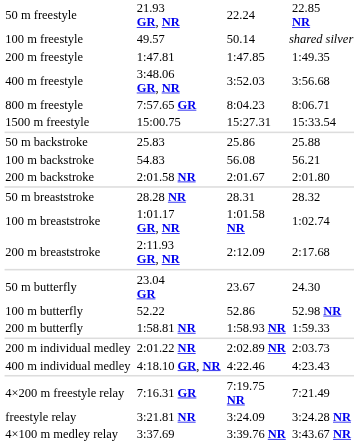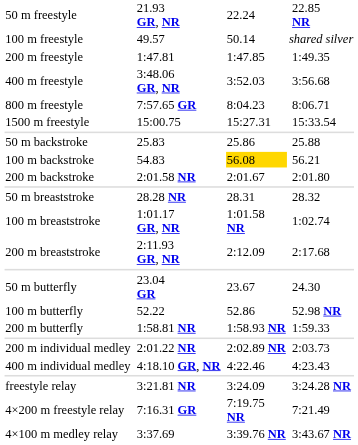 <table>
 <tr>
 <td>50 m freestyle</td>
 <td></td>
 <td>21.93<br><strong><a href='#'>GR</a></strong>, <strong><a href='#'>NR</a></strong></td>
 <td></td>
 <td>22.24</td>
 <td></td>
 <td>22.85<br><strong><a href='#'>NR</a></strong></td>
 </tr>
 <tr>
 <td rowspan=2>100 m freestyle</td>
 <td rowspan=2></td>
 <td rowspan=2>49.57</td>
 <td></td>
 <td rowspan=2>50.14</td>
 <td rowspan=2 colspan=2><em>shared silver</em></td>
 </tr>
 <tr>
 <td></td>
 </tr>
 <tr>
 <td>200 m freestyle</td>
 <td></td>
 <td>1:47.81</td>
 <td></td>
 <td>1:47.85</td>
 <td></td>
 <td>1:49.35</td>
 </tr>
 <tr>
 <td>400 m freestyle</td>
 <td></td>
 <td>3:48.06<br><strong><a href='#'>GR</a></strong>, <strong><a href='#'>NR</a></strong></td>
 <td></td>
 <td>3:52.03</td>
 <td></td>
 <td>3:56.68</td>
 </tr>
 <tr>
 <td>800 m freestyle</td>
 <td></td>
 <td>7:57.65 <strong><a href='#'>GR</a></strong></td>
 <td></td>
 <td>8:04.23</td>
 <td></td>
 <td>8:06.71</td>
 </tr>
 <tr>
 <td>1500 m freestyle</td>
 <td></td>
 <td>15:00.75</td>
 <td></td>
 <td>15:27.31</td>
 <td></td>
 <td>15:33.54</td>
 </tr>
 <tr style="background:#ddd;">
 <td colspan=7></td>
 </tr>
 <tr>
 <td>50 m backstroke</td>
 <td></td>
 <td>25.83</td>
 <td></td>
 <td>25.86</td>
 <td></td>
 <td>25.88</td>
 </tr>
 <tr>
 <td>100 m backstroke</td>
 <td></td>
 <td>54.83</td>
 <td></td>
-<td>56.08</td>
+<td style="background: gold;">56.08</td>
 <td></td>
 <td>56.21</td>
 </tr>
 <tr>
 <td>200 m backstroke</td>
 <td></td>
 <td>2:01.58 <strong><a href='#'>NR</a></strong></td>
 <td></td>
 <td>2:01.67</td>
 <td></td>
 <td>2:01.80</td>
 </tr>
 <tr style="background:#ddd;">
 <td colspan=7></td>
 </tr>
 <tr>
 <td>50 m breaststroke</td>
 <td></td>
 <td>28.28 <strong><a href='#'>NR</a></strong></td>
 <td></td>
 <td>28.31</td>
 <td></td>
 <td>28.32</td>
 </tr>
 <tr>
 <td>100 m breaststroke</td>
 <td></td>
 <td>1:01.17<br><strong><a href='#'>GR</a></strong>, <strong><a href='#'>NR</a></strong></td>
 <td></td>
 <td>1:01.58<br><strong><a href='#'>NR</a></strong></td>
 <td></td>
 <td>1:02.74</td>
 </tr>
 <tr>
 <td>200 m breaststroke</td>
 <td></td>
 <td>2:11.93 <br><strong><a href='#'>GR</a></strong>, <strong><a href='#'>NR</a></strong></td>
 <td></td>
 <td>2:12.09</td>
 <td></td>
 <td>2:17.68</td>
 </tr>
 <tr style="background:#ddd;">
 <td colspan=7></td>
 </tr>
 <tr>
 <td>50 m butterfly</td>
 <td></td>
 <td>23.04<br><strong><a href='#'>GR</a></strong></td>
 <td></td>
 <td>23.67</td>
 <td></td>
 <td>24.30</td>
 </tr>
 <tr>
 <td>100 m butterfly</td>
 <td></td>
 <td>52.22</td>
 <td></td>
 <td>52.86</td>
 <td></td>
 <td>52.98 <strong><a href='#'>NR</a></strong></td>
 </tr>
 <tr>
 <td>200 m butterfly</td>
 <td></td>
 <td>1:58.81 <strong><a href='#'>NR</a></strong></td>
 <td></td>
 <td>1:58.93 <strong><a href='#'>NR</a></strong></td>
 <td></td>
 <td>1:59.33</td>
 </tr>
 <tr style="background:#ddd;">
 <td colspan=7></td>
 </tr>
 <tr>
 <td>200 m individual medley</td>
 <td></td>
 <td>2:01.22 <strong><a href='#'>NR</a></strong></td>
 <td></td>
 <td>2:02.89 <strong><a href='#'>NR</a></strong></td>
 <td></td>
 <td>2:03.73</td>
 </tr>
 <tr>
 <td>400 m individual medley</td>
 <td></td>
 <td>4:18.10 <strong><a href='#'>GR</a></strong>, <strong><a href='#'>NR</a></strong></td>
 <td></td>
 <td>4:22.46</td>
 <td></td>
 <td>4:23.43</td>
 </tr>
 <tr style="background:#ddd;">
 <td colspan=7></td>
 </tr>
 <tr>
+<td> freestyle relay</td>
+<td> </td>
+<td>3:21.81 <strong><a href='#'>NR</a></strong></td>
+<td> </td>
+<td>3:24.09</td>
+<td> </td>
+<td>3:24.28 <strong><a href='#'>NR</a></strong></td>
+</tr>
+<tr>
 <td>4×200 m freestyle relay</td>
 <td> </td>
 <td>7:16.31 <strong><a href='#'>GR</a></strong></td>
 <td> </td>
 <td>7:19.75<br><strong><a href='#'>NR</a></strong></td>
 <td> </td>
 <td>7:21.49</td>
-</tr>
-<tr>
-<td> freestyle relay</td>
-<td> </td>
-<td>3:21.81 <strong><a href='#'>NR</a></strong></td>
-<td> </td>
-<td>3:24.09</td>
-<td> </td>
-<td>3:24.28 <strong><a href='#'>NR</a></strong></td>
 </tr>
 <tr>
 <td>4×100 m medley relay</td>
 <td> </td>
 <td>3:37.69</td>
 <td> </td>
 <td>3:39.76 <strong><a href='#'>NR</a></strong></td>
 <td> </td>
 <td>3:43.67 <strong><a href='#'>NR</a></strong></td>
 </tr>
 </table>
